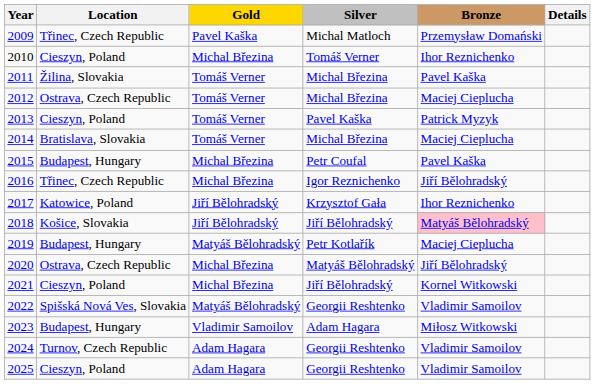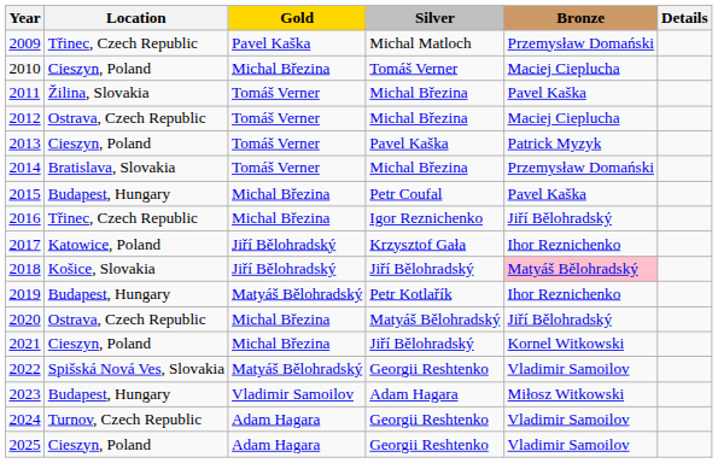 <table class="wikitable">
 <tr>
 <th>Year</th>
 <th>Location</th>
 <td align=center bgcolor=gold><strong>Gold</strong></td>
 <td align=center bgcolor=silver><strong>Silver</strong></td>
 <td align=center bgcolor=cc9966><strong>Bronze</strong></td>
 <th>Details</th>
 </tr>
 <tr>
 <td><a href='#'>2009</a></td>
 <td><a href='#'>Třinec</a>, Czech Republic</td>
 <td> <a href='#'>Pavel Kaška</a></td>
 <td> Michal Matloch</td>
 <td> <a href='#'>Przemysław Domański</a></td>
 <td></td>
 </tr>
 <tr>
 <td>2010</td>
 <td><a href='#'>Cieszyn</a>, Poland</td>
 <td> <a href='#'>Michal Březina</a></td>
 <td> <a href='#'>Tomáš Verner</a></td>
-<td> <a href='#'>Ihor Reznichenko</a></td>
+<td> <a href='#'>Maciej Cieplucha</a></td>
 <td></td>
 </tr>
 <tr>
 <td><a href='#'>2011</a></td>
 <td><a href='#'>Žilina</a>, Slovakia</td>
 <td> <a href='#'>Tomáš Verner</a></td>
 <td> <a href='#'>Michal Březina</a></td>
 <td> <a href='#'>Pavel Kaška</a></td>
 <td></td>
 </tr>
 <tr>
 <td><a href='#'>2012</a></td>
 <td><a href='#'>Ostrava</a>, Czech Republic</td>
 <td> <a href='#'>Tomáš Verner</a></td>
 <td> <a href='#'>Michal Březina</a></td>
 <td> <a href='#'>Maciej Cieplucha</a></td>
 <td></td>
 </tr>
 <tr>
 <td><a href='#'>2013</a></td>
 <td><a href='#'>Cieszyn</a>, Poland</td>
 <td> <a href='#'>Tomáš Verner</a></td>
 <td> <a href='#'>Pavel Kaška</a></td>
 <td> <a href='#'>Patrick Myzyk</a></td>
 <td></td>
 </tr>
 <tr>
 <td><a href='#'>2014</a></td>
 <td><a href='#'>Bratislava</a>, Slovakia</td>
 <td> <a href='#'>Tomáš Verner</a></td>
 <td> <a href='#'>Michal Březina</a></td>
-<td> <a href='#'>Maciej Cieplucha</a></td>
+<td> <a href='#'>Przemysław Domański</a></td>
 <td></td>
 </tr>
 <tr>
 <td><a href='#'>2015</a></td>
 <td><a href='#'>Budapest</a>, Hungary</td>
 <td> <a href='#'>Michal Březina</a></td>
 <td> <a href='#'>Petr Coufal</a></td>
 <td> <a href='#'>Pavel Kaška</a></td>
 <td></td>
 </tr>
 <tr>
 <td><a href='#'>2016</a></td>
 <td><a href='#'>Třinec</a>, Czech Republic</td>
 <td> <a href='#'>Michal Březina</a></td>
 <td> <a href='#'>Igor Reznichenko</a></td>
 <td> <a href='#'>Jiří Bělohradský</a></td>
 <td></td>
 </tr>
 <tr>
 <td><a href='#'>2017</a></td>
 <td><a href='#'>Katowice</a>, Poland</td>
 <td> <a href='#'>Jiří Bělohradský</a></td>
 <td> <a href='#'>Krzysztof Gała</a></td>
 <td> <a href='#'>Ihor Reznichenko</a></td>
 <td></td>
 </tr>
 <tr>
 <td><a href='#'>2018</a></td>
 <td><a href='#'>Košice</a>, Slovakia</td>
 <td> <a href='#'>Jiří Bělohradský</a></td>
 <td> <a href='#'>Jiří Bělohradský</a></td>
 <td style="background: pink;"> <a href='#'>Matyáš Bělohradský</a></td>
 <td></td>
 </tr>
 <tr>
 <td><a href='#'>2019</a></td>
 <td><a href='#'>Budapest</a>, Hungary</td>
 <td> <a href='#'>Matyáš Bělohradský</a></td>
 <td> <a href='#'>Petr Kotlařík</a></td>
-<td> <a href='#'>Maciej Cieplucha</a></td>
+<td> <a href='#'>Ihor Reznichenko</a></td>
 <td></td>
 </tr>
 <tr>
 <td><a href='#'>2020</a></td>
 <td><a href='#'>Ostrava</a>, Czech Republic</td>
 <td> <a href='#'>Michal Březina</a></td>
 <td> <a href='#'>Matyáš Bělohradský</a></td>
 <td> <a href='#'>Jiří Bělohradský</a></td>
 <td></td>
 </tr>
 <tr>
 <td><a href='#'>2021</a></td>
 <td><a href='#'>Cieszyn</a>, Poland</td>
 <td> <a href='#'>Michal Březina</a></td>
 <td> <a href='#'>Jiří Bělohradský</a></td>
 <td> <a href='#'>Kornel Witkowski</a></td>
 <td></td>
 </tr>
 <tr>
 <td><a href='#'>2022</a></td>
 <td><a href='#'>Spišská Nová Ves</a>, Slovakia</td>
 <td> <a href='#'>Matyáš Bělohradský</a></td>
 <td> <a href='#'>Georgii Reshtenko</a></td>
 <td> <a href='#'>Vladimir Samoilov</a></td>
 <td></td>
 </tr>
 <tr>
 <td><a href='#'>2023</a></td>
 <td><a href='#'>Budapest</a>, Hungary</td>
 <td> <a href='#'>Vladimir Samoilov</a></td>
 <td> <a href='#'>Adam Hagara</a></td>
 <td> <a href='#'>Miłosz Witkowski</a></td>
 <td></td>
 </tr>
 <tr>
 <td><a href='#'>2024</a></td>
 <td><a href='#'>Turnov</a>, Czech Republic</td>
 <td> <a href='#'>Adam Hagara</a></td>
 <td> <a href='#'>Georgii Reshtenko</a></td>
 <td> <a href='#'>Vladimir Samoilov</a></td>
 <td></td>
 </tr>
 <tr>
 <td><a href='#'>2025</a></td>
 <td><a href='#'>Cieszyn</a>, Poland</td>
 <td> <a href='#'>Adam Hagara</a></td>
 <td> <a href='#'>Georgii Reshtenko</a></td>
 <td> <a href='#'>Vladimir Samoilov</a></td>
 <td></td>
 </tr>
 </table>
